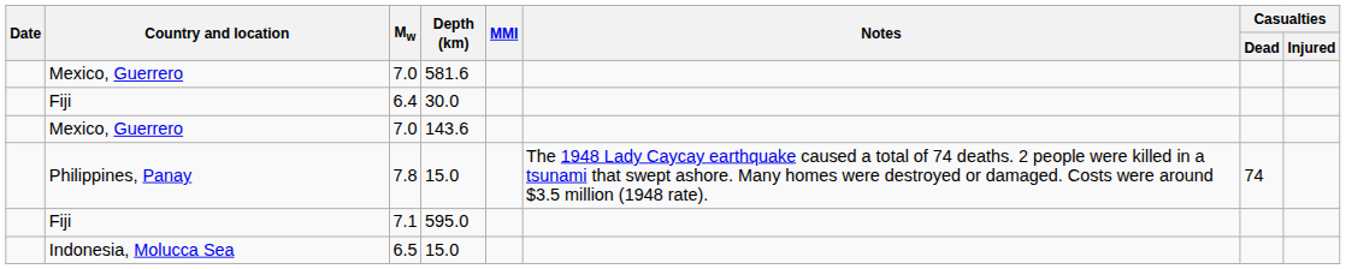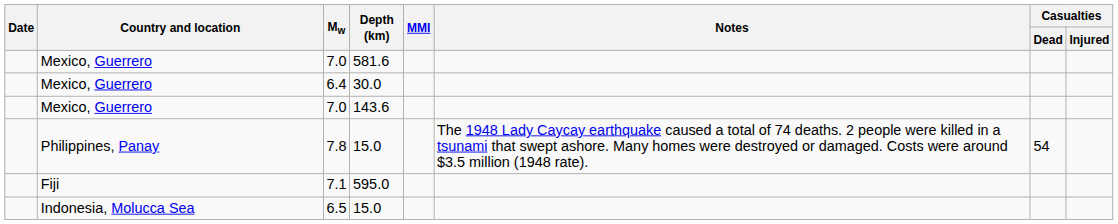 <table class="wikitable sortable sort-under" style="border:1px black; margin-left:1em;">
 <tr>
 <th rowspan="2"><small>Date</small></th>
 <th rowspan="2" style="width: 310px"><small>Country and location</small></th>
 <th rowspan="2"><small>M<sub>w</sub></small></th>
 <th rowspan="2"><small>Depth (km)</small></th>
 <th rowspan="2"><small><a href='#'>MMI</a></small></th>
 <th rowspan="2" class="unsortable"><small>Notes</small></th>
 <th colspan="2"><small>Casualties</small></th>
 </tr>
 <tr>
 <th><small>Dead</small></th>
 <th><small>Injured</small></th>
 </tr>
 <tr>
 <td></td>
 <td>Mexico, <a href='#'>Guerrero</a></td>
 <td>7.0</td>
 <td>581.6</td>
 <td></td>
 <td></td>
 <td></td>
 <td></td>
 </tr>
 <tr>
 <td></td>
-<td>Fiji</td>
+<td>Mexico, <a href='#'>Guerrero</a></td>
 <td>6.4</td>
 <td>30.0</td>
 <td></td>
 <td></td>
 <td></td>
 <td></td>
 </tr>
 <tr>
 <td></td>
 <td>Mexico, <a href='#'>Guerrero</a></td>
 <td>7.0</td>
 <td>143.6</td>
 <td></td>
 <td></td>
 <td></td>
 <td></td>
 </tr>
 <tr>
 <td></td>
 <td>Philippines, <a href='#'>Panay</a></td>
 <td>7.8</td>
 <td>15.0</td>
 <td></td>
 <td>The <a href='#'>1948 Lady Caycay earthquake</a> caused a total of 74 deaths. 2 people were killed in a <a href='#'>tsunami</a> that swept ashore. Many homes were destroyed or damaged. Costs were around $3.5 million (1948 rate).</td>
-<td>74</td>
+<td>54</td>
 <td></td>
 </tr>
 <tr>
 <td></td>
 <td>Fiji</td>
 <td>7.1</td>
 <td>595.0</td>
 <td></td>
 <td></td>
 <td></td>
 <td></td>
 </tr>
 <tr>
 <td></td>
 <td>Indonesia, <a href='#'>Molucca Sea</a></td>
 <td>6.5</td>
 <td>15.0</td>
 <td></td>
 <td></td>
 <td></td>
 <td></td>
 </tr>
 </table>
